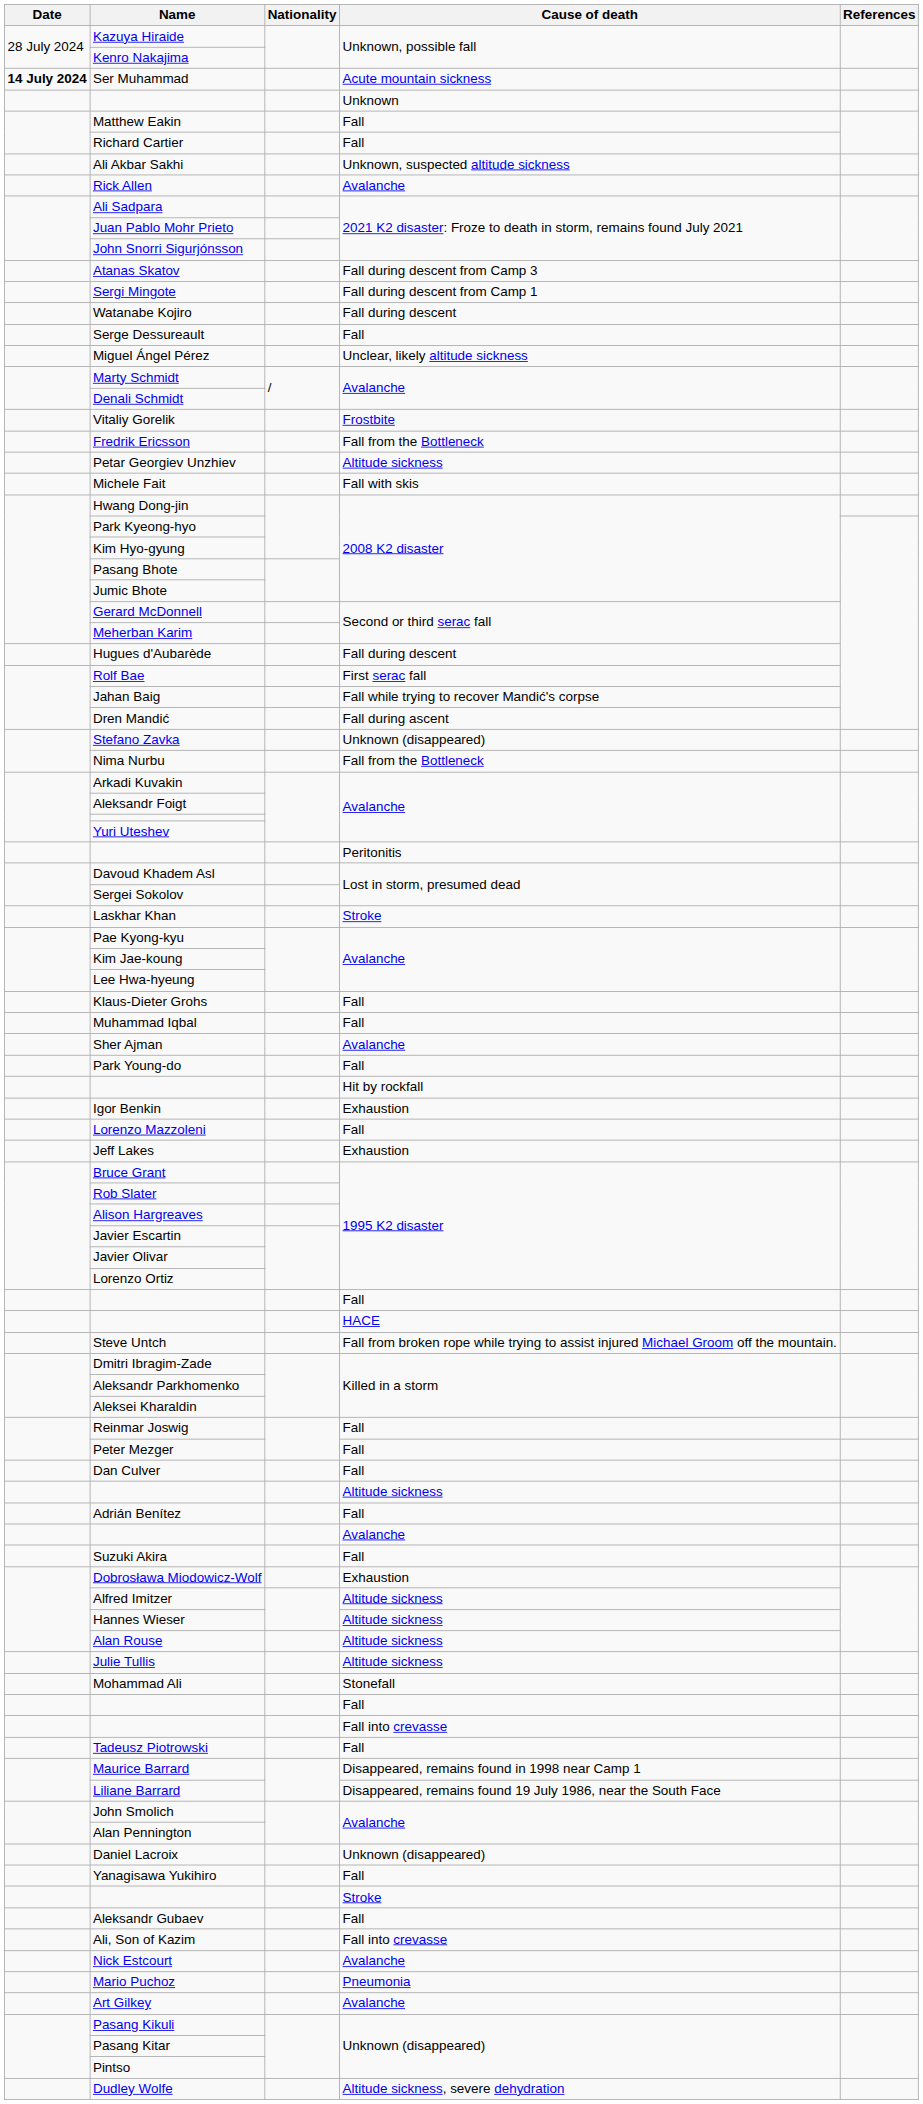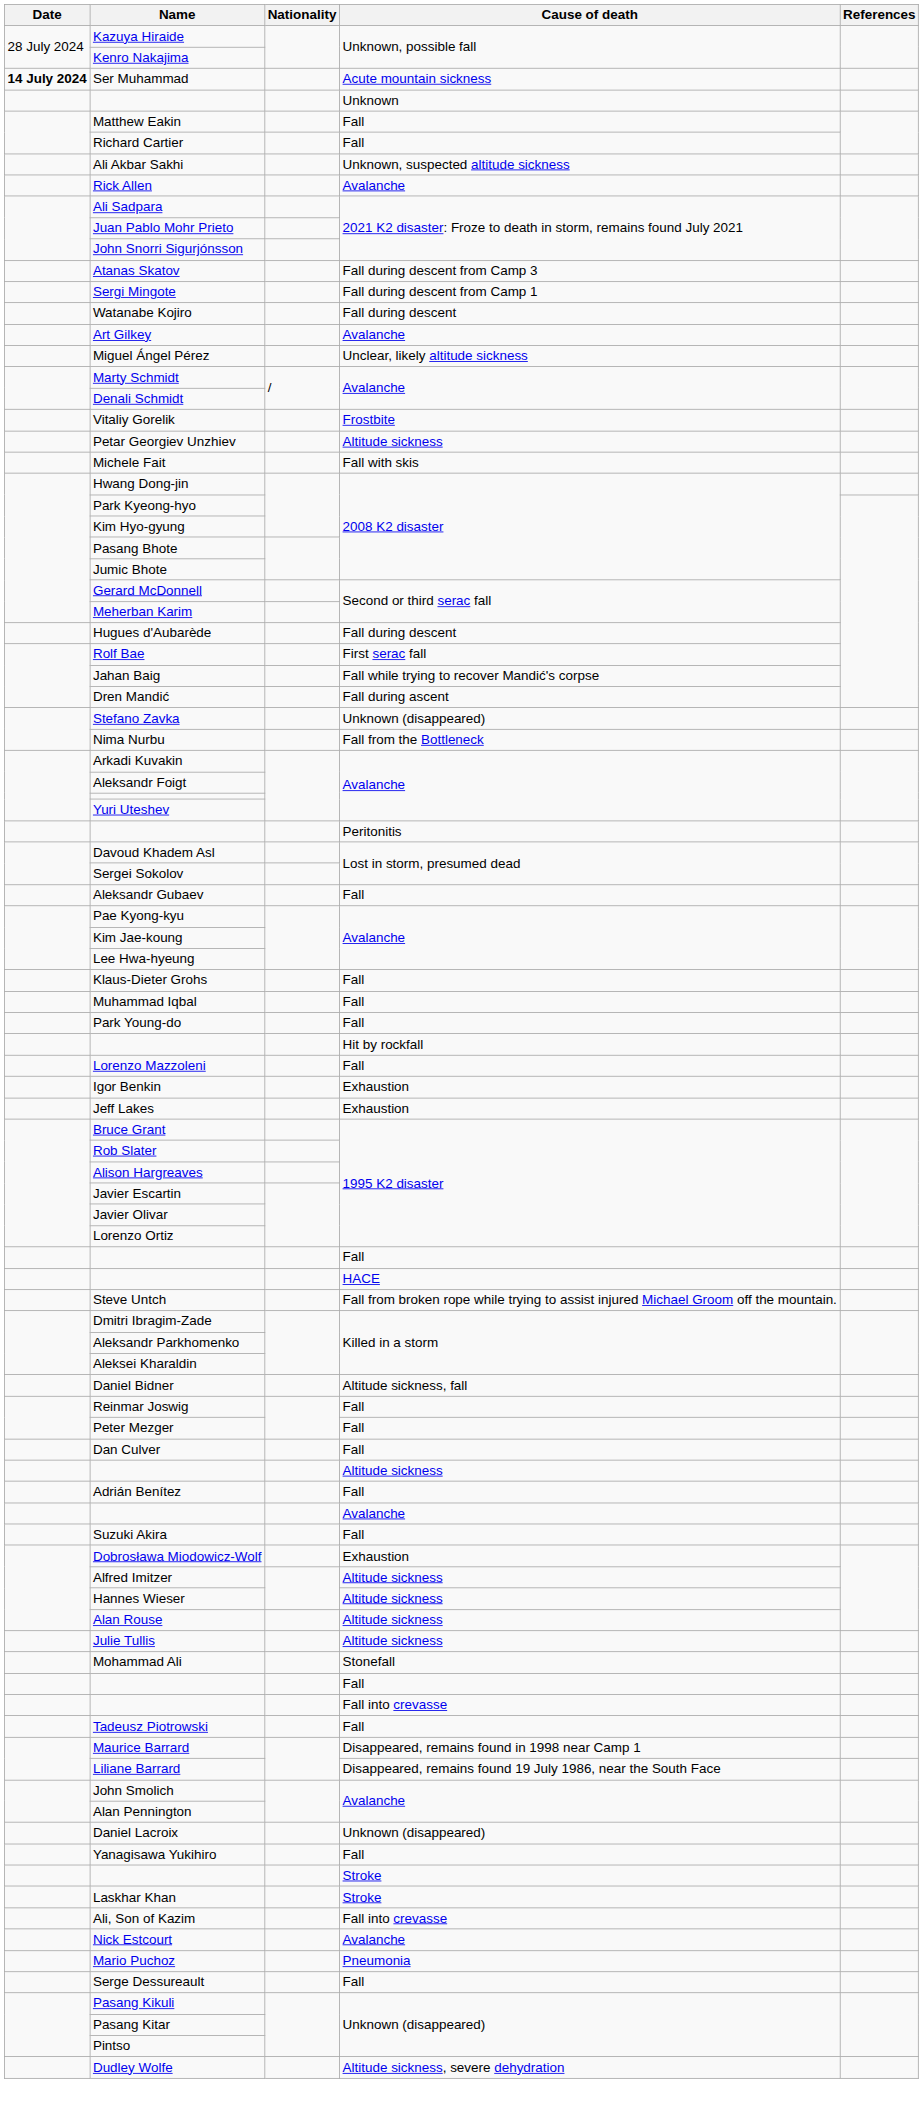 <table class="wikitable sortable mw-collapsible">
 <tr>
 <th>Date</th>
 <th>Name</th>
 <th>Nationality</th>
 <th>Cause of death</th>
 <th>References</th>
 </tr>
 <tr>
 <td rowspan="2">28 July 2024</td>
 <td><a href='#'>Kazuya Hiraide</a></td>
 <td rowspan="2"></td>
 <td rowspan="2">Unknown, possible fall</td>
 <td rowspan="2"></td>
 </tr>
 <tr>
 <td><a href='#'>Kenro Nakajima</a></td>
 </tr>
 <tr>
 <td><strong>14 July 2024</strong></td>
 <td>Ser Muhammad</td>
 <td></td>
 <td><a href='#'>Acute mountain sickness</a></td>
 <td></td>
 </tr>
 <tr>
 <td></td>
 <td></td>
 <td></td>
 <td>Unknown</td>
 <td></td>
 </tr>
 <tr>
 <td rowspan="2"></td>
 <td>Matthew Eakin</td>
 <td></td>
 <td>Fall</td>
 <td rowspan="2"></td>
 </tr>
 <tr>
 <td>Richard Cartier</td>
 <td></td>
 <td>Fall</td>
 </tr>
 <tr>
 <td></td>
 <td>Ali Akbar Sakhi</td>
 <td></td>
 <td>Unknown, suspected <a href='#'>altitude sickness</a></td>
 <td></td>
 </tr>
 <tr>
 <td></td>
 <td><a href='#'>Rick Allen</a></td>
 <td></td>
 <td><a href='#'>Avalanche</a></td>
 <td></td>
 </tr>
 <tr>
 <td rowspan="3"></td>
 <td><a href='#'>Ali Sadpara</a></td>
 <td></td>
 <td rowspan="3"><a href='#'>2021 K2 disaster</a>: Froze to death in storm, remains found July 2021</td>
 <td rowspan="3"></td>
 </tr>
 <tr>
 <td><a href='#'>Juan Pablo Mohr Prieto</a></td>
 <td></td>
 </tr>
 <tr>
 <td><a href='#'>John Snorri Sigurjónsson</a></td>
 <td></td>
 </tr>
 <tr>
 <td></td>
 <td><a href='#'>Atanas Skatov</a></td>
 <td></td>
 <td>Fall during descent from Camp 3</td>
 <td></td>
 </tr>
 <tr>
 <td></td>
 <td><a href='#'>Sergi Mingote</a></td>
 <td></td>
 <td>Fall during descent from Camp 1</td>
 <td></td>
 </tr>
 <tr>
 <td></td>
 <td>Watanabe Kojiro</td>
 <td></td>
 <td>Fall during descent</td>
 <td></td>
 </tr>
 <tr>
 <td></td>
-<td>Serge Dessureault</td>
+<td><a href='#'>Art Gilkey</a></td>
 <td></td>
-<td>Fall</td>
+<td><a href='#'>Avalanche</a></td>
 <td></td>
 </tr>
 <tr>
 <td></td>
 <td>Miguel Ángel Pérez</td>
 <td></td>
 <td>Unclear, likely <a href='#'>altitude sickness</a></td>
 <td></td>
 </tr>
 <tr>
 <td rowspan="2"></td>
 <td><a href='#'>Marty Schmidt</a></td>
 <td rowspan="2"> / </td>
 <td rowspan="2"><a href='#'>Avalanche</a></td>
 <td rowspan="2"></td>
 </tr>
 <tr>
 <td><a href='#'>Denali Schmidt</a></td>
 </tr>
 <tr>
 <td></td>
 <td>Vitaliy Gorelik</td>
 <td></td>
 <td><a href='#'>Frostbite</a></td>
-<td></td>
-</tr>
-<tr>
-<td></td>
-<td><a href='#'>Fredrik Ericsson</a></td>
-<td></td>
-<td>Fall from the <a href='#'>Bottleneck</a></td>
 <td></td>
 </tr>
 <tr>
 <td></td>
 <td>Petar Georgiev Unzhiev</td>
 <td></td>
 <td><a href='#'>Altitude sickness</a></td>
 <td></td>
 </tr>
 <tr>
 <td></td>
 <td>Michele Fait</td>
 <td></td>
 <td>Fall with skis</td>
 <td></td>
 </tr>
 <tr>
 <td rowspan="7"></td>
 <td>Hwang Dong-jin</td>
 <td rowspan="3"></td>
 <td rowspan="5"><a href='#'>2008 K2 disaster</a></td>
 <td></td>
 </tr>
 <tr>
 <td>Park Kyeong-hyo</td>
 <td rowspan="10"></td>
 </tr>
 <tr>
 <td>Kim Hyo-gyung</td>
 </tr>
 <tr>
 <td>Pasang Bhote</td>
 <td rowspan="2"></td>
 </tr>
 <tr>
 <td>Jumic Bhote</td>
 </tr>
 <tr>
 <td><a href='#'>Gerard McDonnell</a></td>
 <td></td>
 <td rowspan="2">Second or third <a href='#'>serac</a> fall</td>
 </tr>
 <tr>
 <td><a href='#'>Meherban Karim</a></td>
 <td></td>
 </tr>
 <tr>
 <td></td>
 <td>Hugues d'Aubarède</td>
 <td></td>
 <td>Fall during descent</td>
 </tr>
 <tr>
 <td rowspan="3"></td>
 <td><a href='#'>Rolf Bae</a></td>
 <td></td>
 <td>First <a href='#'>serac</a> fall</td>
 </tr>
 <tr>
 <td>Jahan Baig</td>
 <td></td>
 <td>Fall while trying to recover Mandić's corpse</td>
 </tr>
 <tr>
 <td>Dren Mandić</td>
 <td></td>
 <td>Fall during ascent</td>
 </tr>
 <tr>
 <td rowspan="2"></td>
 <td><a href='#'>Stefano Zavka</a></td>
 <td></td>
 <td>Unknown (disappeared)</td>
 <td></td>
 </tr>
 <tr>
 <td>Nima Nurbu</td>
 <td></td>
 <td>Fall from the <a href='#'>Bottleneck</a></td>
 <td></td>
 </tr>
 <tr>
 <td rowspan="4"></td>
 <td>Arkadi Kuvakin</td>
 <td rowspan="4"></td>
 <td rowspan="4"><a href='#'>Avalanche</a></td>
 <td rowspan="4"></td>
 </tr>
 <tr>
 <td>Aleksandr Foigt</td>
 </tr>
 <tr>
 <td></td>
 </tr>
 <tr>
 <td><a href='#'>Yuri Uteshev</a></td>
 </tr>
 <tr>
 <td></td>
 <td></td>
 <td></td>
 <td>Peritonitis</td>
 <td></td>
 </tr>
 <tr>
 <td rowspan="2"></td>
 <td>Davoud Khadem Asl</td>
 <td></td>
 <td rowspan="2">Lost in storm, presumed dead</td>
 <td rowspan="2"></td>
 </tr>
 <tr>
 <td>Sergei Sokolov</td>
 <td></td>
 </tr>
 <tr>
 <td></td>
-<td>Laskhar Khan</td>
+<td>Aleksandr Gubaev</td>
 <td></td>
-<td><a href='#'>Stroke</a></td>
+<td>Fall</td>
 <td></td>
 </tr>
 <tr>
 <td rowspan="3"></td>
 <td>Pae Kyong-kyu</td>
 <td rowspan="3"></td>
 <td rowspan="3"><a href='#'>Avalanche</a></td>
 <td rowspan="3"></td>
 </tr>
 <tr>
 <td>Kim Jae-koung</td>
 </tr>
 <tr>
 <td>Lee Hwa-hyeung</td>
 </tr>
 <tr>
 <td></td>
 <td>Klaus-Dieter Grohs</td>
 <td></td>
 <td>Fall</td>
 <td></td>
 </tr>
 <tr>
 <td></td>
 <td>Muhammad Iqbal</td>
 <td></td>
 <td>Fall</td>
 <td></td>
 </tr>
 <tr>
 <td></td>
-<td>Sher Ajman</td>
-<td></td>
-<td><a href='#'>Avalanche</a></td>
-<td></td>
-</tr>
-<tr>
-<td></td>
 <td>Park Young-do</td>
 <td></td>
 <td>Fall</td>
 <td></td>
 </tr>
 <tr>
 <td></td>
 <td></td>
 <td></td>
 <td>Hit by rockfall</td>
 <td></td>
 </tr>
 <tr>
 <td></td>
-<td>Igor Benkin</td>
+<td><a href='#'>Lorenzo Mazzoleni</a></td>
 <td></td>
-<td>Exhaustion</td>
+<td>Fall</td>
 <td></td>
 </tr>
 <tr>
 <td></td>
-<td><a href='#'>Lorenzo Mazzoleni</a></td>
+<td>Igor Benkin</td>
 <td></td>
-<td>Fall</td>
+<td>Exhaustion</td>
 <td></td>
 </tr>
 <tr>
 <td></td>
 <td>Jeff Lakes</td>
 <td></td>
 <td>Exhaustion</td>
 <td></td>
 </tr>
 <tr>
 <td rowspan="6"></td>
 <td><a href='#'>Bruce Grant</a></td>
 <td></td>
 <td rowspan="6"><a href='#'>1995 K2 disaster</a></td>
 <td rowspan="6"></td>
 </tr>
 <tr>
 <td><a href='#'>Rob Slater</a></td>
 <td></td>
 </tr>
 <tr>
 <td><a href='#'>Alison Hargreaves</a></td>
 <td></td>
 </tr>
 <tr>
 <td>Javier Escartin</td>
 <td rowspan="3"></td>
 </tr>
 <tr>
 <td>Javier Olivar</td>
 </tr>
 <tr>
 <td>Lorenzo Ortiz</td>
 </tr>
 <tr>
 <td></td>
 <td></td>
 <td></td>
 <td>Fall</td>
 <td></td>
 </tr>
 <tr>
 <td></td>
 <td></td>
 <td></td>
 <td><a href='#'>HACE</a></td>
 <td></td>
 </tr>
 <tr>
 <td></td>
 <td>Steve Untch</td>
 <td></td>
 <td>Fall from broken rope while trying to assist injured <a href='#'>Michael Groom</a> off the mountain.</td>
 <td></td>
 </tr>
 <tr>
 <td rowspan="3"></td>
 <td>Dmitri Ibragim-Zade</td>
 <td rowspan="3"></td>
 <td rowspan="3">Killed in a storm</td>
 <td rowspan="3"></td>
 </tr>
 <tr>
 <td>Aleksandr Parkhomenko</td>
 </tr>
 <tr>
 <td>Aleksei Kharaldin</td>
+</tr>
+<tr>
+<td></td>
+<td>Daniel Bidner</td>
+<td></td>
+<td>Altitude sickness, fall</td>
+<td></td>
 </tr>
 <tr>
 <td rowspan="2"></td>
 <td>Reinmar Joswig</td>
 <td rowspan="2"></td>
 <td>Fall</td>
 <td></td>
 </tr>
 <tr>
 <td>Peter Mezger</td>
 <td>Fall</td>
 <td></td>
 </tr>
 <tr>
 <td></td>
 <td>Dan Culver</td>
 <td></td>
 <td>Fall</td>
 <td></td>
 </tr>
 <tr>
 <td></td>
 <td></td>
 <td></td>
 <td><a href='#'>Altitude sickness</a></td>
 <td></td>
 </tr>
 <tr>
 <td></td>
 <td>Adrián Benítez</td>
 <td></td>
 <td>Fall</td>
 <td></td>
 </tr>
 <tr>
 <td></td>
 <td></td>
 <td></td>
 <td><a href='#'>Avalanche</a></td>
 <td></td>
 </tr>
 <tr>
 <td></td>
 <td>Suzuki Akira</td>
 <td></td>
 <td>Fall</td>
 <td></td>
 </tr>
 <tr>
 <td rowspan="4"></td>
 <td><a href='#'>Dobrosława Miodowicz-Wolf</a></td>
 <td></td>
 <td>Exhaustion</td>
 <td rowspan="4"></td>
 </tr>
 <tr>
 <td>Alfred Imitzer</td>
 <td rowspan="2"></td>
 <td><a href='#'>Altitude sickness</a></td>
 </tr>
 <tr>
 <td>Hannes Wieser</td>
 <td><a href='#'>Altitude sickness</a></td>
 </tr>
 <tr>
 <td><a href='#'>Alan Rouse</a></td>
 <td></td>
 <td><a href='#'>Altitude sickness</a></td>
 </tr>
 <tr>
 <td></td>
 <td><a href='#'>Julie Tullis</a></td>
 <td></td>
 <td><a href='#'>Altitude sickness</a></td>
 <td></td>
 </tr>
 <tr>
 <td></td>
 <td>Mohammad Ali</td>
 <td></td>
 <td>Stonefall</td>
 <td></td>
 </tr>
 <tr>
 <td></td>
 <td></td>
 <td></td>
 <td>Fall</td>
 <td></td>
 </tr>
 <tr>
 <td></td>
 <td></td>
 <td></td>
 <td>Fall into <a href='#'>crevasse</a></td>
 <td></td>
 </tr>
 <tr>
 <td></td>
 <td><a href='#'>Tadeusz Piotrowski</a></td>
 <td></td>
 <td>Fall</td>
 <td></td>
 </tr>
 <tr>
 <td rowspan="2"></td>
 <td><a href='#'>Maurice Barrard</a></td>
 <td rowspan="2"></td>
 <td>Disappeared, remains found in 1998 near Camp 1</td>
 <td></td>
 </tr>
 <tr>
 <td><a href='#'>Liliane Barrard</a></td>
 <td>Disappeared, remains found 19 July 1986, near the South Face</td>
 <td></td>
 </tr>
 <tr>
 <td rowspan="2"></td>
 <td>John Smolich</td>
 <td rowspan="2"></td>
 <td rowspan="2"><a href='#'>Avalanche</a></td>
 <td rowspan="2"></td>
 </tr>
 <tr>
 <td>Alan Pennington</td>
 </tr>
 <tr>
 <td></td>
 <td>Daniel Lacroix</td>
 <td></td>
 <td>Unknown (disappeared)</td>
 <td></td>
 </tr>
 <tr>
 <td></td>
 <td>Yanagisawa Yukihiro</td>
 <td></td>
 <td>Fall</td>
 <td></td>
 </tr>
 <tr>
 <td></td>
 <td></td>
 <td></td>
 <td><a href='#'>Stroke</a></td>
 <td></td>
 </tr>
 <tr>
 <td></td>
-<td>Aleksandr Gubaev</td>
+<td>Laskhar Khan</td>
 <td></td>
-<td>Fall</td>
+<td><a href='#'>Stroke</a></td>
 <td></td>
 </tr>
 <tr>
 <td></td>
 <td>Ali, Son of Kazim</td>
 <td></td>
 <td>Fall into <a href='#'>crevasse</a></td>
 <td></td>
 </tr>
 <tr>
 <td></td>
 <td><a href='#'>Nick Estcourt</a></td>
 <td></td>
 <td><a href='#'>Avalanche</a></td>
 <td></td>
 </tr>
 <tr>
 <td></td>
 <td><a href='#'>Mario Puchoz</a></td>
 <td></td>
 <td><a href='#'>Pneumonia</a></td>
 <td></td>
 </tr>
 <tr>
 <td></td>
-<td><a href='#'>Art Gilkey</a></td>
+<td>Serge Dessureault</td>
 <td></td>
-<td><a href='#'>Avalanche</a></td>
+<td>Fall</td>
 <td></td>
 </tr>
 <tr>
 <td rowspan="3"></td>
 <td><a href='#'>Pasang Kikuli</a></td>
 <td rowspan="3"></td>
 <td rowspan="3">Unknown (disappeared)</td>
 <td rowspan="3"></td>
 </tr>
 <tr>
 <td>Pasang Kitar</td>
 </tr>
 <tr>
 <td>Pintso</td>
 </tr>
 <tr>
 <td></td>
 <td><a href='#'>Dudley Wolfe</a></td>
 <td></td>
 <td><a href='#'>Altitude sickness</a>, severe <a href='#'>dehydration</a></td>
 <td></td>
 </tr>
 </table>
